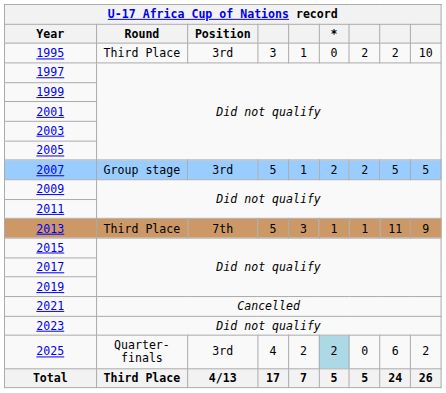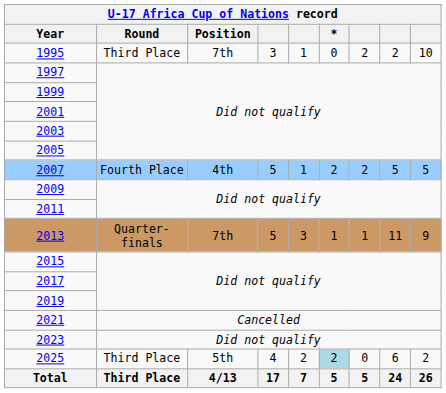 <table class="wikitable" style="font-size:90%; text-align:center;" width="50%">
 <tr>
 <th colspan=9><a href='#'>U-17 Africa Cup of Nations</a> record</th>
 </tr>
 <tr>
 <th width="15%">Year</th>
 <th width="15%">Round</th>
 <th width="5%">Position</th>
 <th width="5%"></th>
 <th width="5%"></th>
 <th width="5%">*</th>
 <th width="5%"></th>
 <th width="5%"></th>
 <th width="5%"></th>
 </tr>
 <tr>
 <td> <a href='#'>1995</a></td>
 <td>Third Place</td>
-<td>3rd</td>
+<td>7th</td>
 <td>3</td>
 <td>1</td>
 <td>0</td>
 <td>2</td>
 <td>2</td>
 <td>10</td>
 </tr>
 <tr>
 <td> <a href='#'>1997</a></td>
 <td rowspan=5 colspan=8><em>Did not qualify</em></td>
 </tr>
 <tr>
 <td> <a href='#'>1999</a></td>
 </tr>
 <tr>
 <td> <a href='#'>2001</a></td>
 </tr>
 <tr>
 <td> <a href='#'>2003</a></td>
 </tr>
 <tr>
 <td> <a href='#'>2005</a></td>
 </tr>
 <tr bgcolor="#9acdff">
 <td> <a href='#'>2007</a></td>
-<td>Group stage</td>
-<td>3rd</td>
+<td>Fourth Place</td>
+<td>4th</td>
 <td>5</td>
 <td>1</td>
 <td>2</td>
 <td>2</td>
 <td>5</td>
 <td>5</td>
 </tr>
 <tr>
 <td> <a href='#'>2009</a></td>
 <td rowspan=2 colspan=8><em>Did not qualify</em></td>
 </tr>
 <tr>
 <td> <a href='#'>2011</a></td>
 </tr>
 <tr style="background:#cc9966;">
 <td> <a href='#'>2013</a></td>
-<td>Third Place</td>
+<td>Quarter-finals</td>
 <td>7th</td>
 <td>5</td>
 <td>3</td>
 <td>1</td>
 <td>1</td>
 <td>11</td>
 <td>9</td>
 </tr>
 <tr>
 <td> <a href='#'>2015</a></td>
 <td rowspan=3 colspan=8><em>Did not qualify</em></td>
 </tr>
 <tr>
 <td> <a href='#'>2017</a></td>
 </tr>
 <tr>
 <td> <a href='#'>2019</a></td>
 </tr>
 <tr>
 <td> <a href='#'>2021</a></td>
 <td colspan="8"><em>Cancelled </em></td>
 </tr>
 <tr>
 <td> <a href='#'>2023</a></td>
 <td colspan="8"><em>Did not qualify</em></td>
 </tr>
 <tr>
 <td> <a href='#'>2025</a></td>
-<td>Quarter-finals</td>
-<td>3rd</td>
+<td>Third Place</td>
+<td>5th</td>
 <td>4</td>
 <td>2</td>
 <td style="background: lightblue;">2</td>
 <td>0</td>
 <td>6</td>
 <td>2</td>
 </tr>
 <tr>
 <th>Total</th>
 <th>Third Place</th>
 <th>4/13</th>
 <th>17</th>
 <th>7</th>
 <th>5</th>
 <th>5</th>
 <th>24</th>
 <th>26</th>
 </tr>
 </table>
